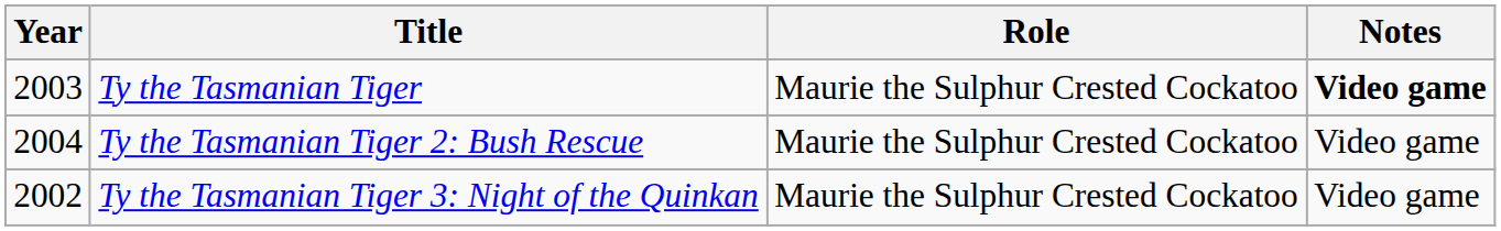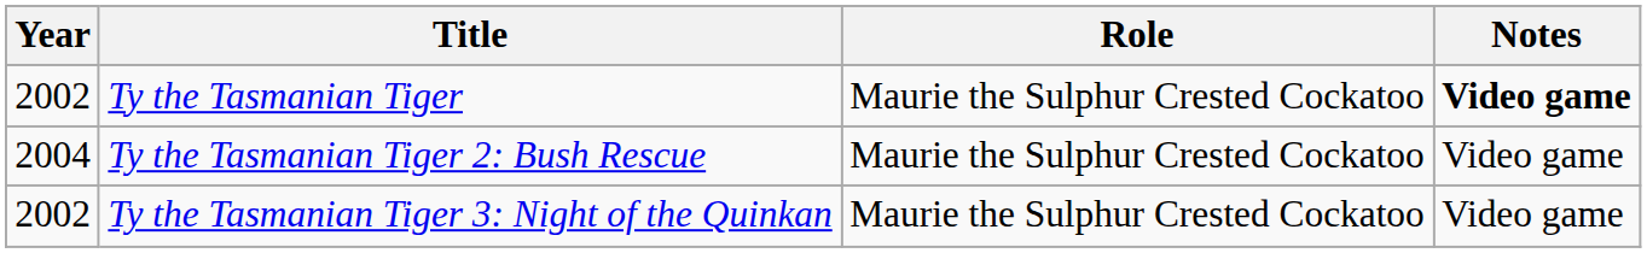 <table class="wikitable">
 <tr>
 <th>Year</th>
 <th>Title</th>
 <th>Role</th>
 <th>Notes</th>
 </tr>
 <tr>
-<td>2003</td>
+<td>2002</td>
 <td><em><a href='#'>Ty the Tasmanian Tiger</a></em></td>
 <td>Maurie the Sulphur Crested Cockatoo</td>
 <td><strong>Video game</strong></td>
 </tr>
 <tr>
 <td>2004</td>
 <td><em><a href='#'>Ty the Tasmanian Tiger 2: Bush Rescue</a></em></td>
 <td>Maurie the Sulphur Crested Cockatoo</td>
 <td>Video game</td>
 </tr>
 <tr>
 <td>2002</td>
 <td><em><a href='#'>Ty the Tasmanian Tiger 3: Night of the Quinkan</a></em></td>
 <td>Maurie the Sulphur Crested Cockatoo</td>
 <td>Video game</td>
 </tr>
 </table>
